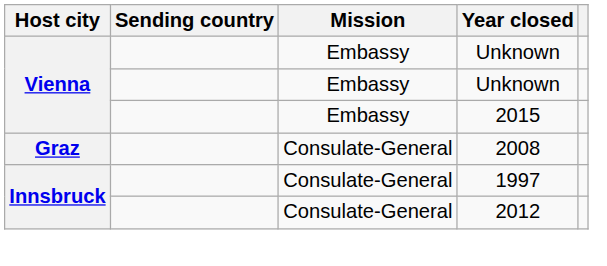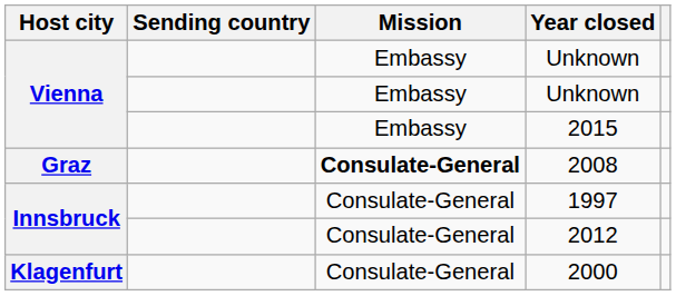 <table class="wikitable plainrowheaders">
 <tr>
 <th scope="col">Host city</th>
 <th scope="col">Sending country</th>
 <th scope="col">Mission</th>
 <th scope="col">Year closed</th>
 <th scope="col"></th>
 </tr>
 <tr>
 <th rowspan="3"><a href='#'>Vienna</a></th>
 <td></td>
 <td style="text-align:center;">Embassy</td>
 <td style="text-align:center;">Unknown</td>
 <td style="text-align:center;"></td>
 </tr>
 <tr>
 <td></td>
 <td style="text-align:center;">Embassy</td>
 <td style="text-align:center;">Unknown</td>
 <td style="text-align:center;"></td>
 </tr>
 <tr>
 <td></td>
 <td style="text-align:center;">Embassy</td>
 <td style="text-align:center;">2015</td>
 <td style="text-align:center;"></td>
 </tr>
 <tr>
 <th><a href='#'>Graz</a></th>
 <td></td>
-<td style="text-align:center;">Consulate-General</td>
+<td style="text-align:center;"><strong>Consulate-General</strong></td>
 <td style="text-align:center;">2008</td>
 <td style="text-align:center;"></td>
 </tr>
 <tr>
 <th rowspan="2"><a href='#'>Innsbruck</a></th>
 <td></td>
 <td style="text-align:center;">Consulate-General</td>
 <td style="text-align:center;">1997</td>
 <td style="text-align:center;"></td>
 </tr>
 <tr>
 <td></td>
 <td style="text-align:center;">Consulate-General</td>
 <td style="text-align:center;">2012</td>
 <td style="text-align:center;"></td>
 </tr>
+<tr>
+<th><a href='#'>Klagenfurt</a></th>
+<td></td>
+<td style="text-align:center;">Consulate-General</td>
+<td style="text-align:center;">2000</td>
+<td style="text-align:center;"></td>
+</tr>
 </table>
